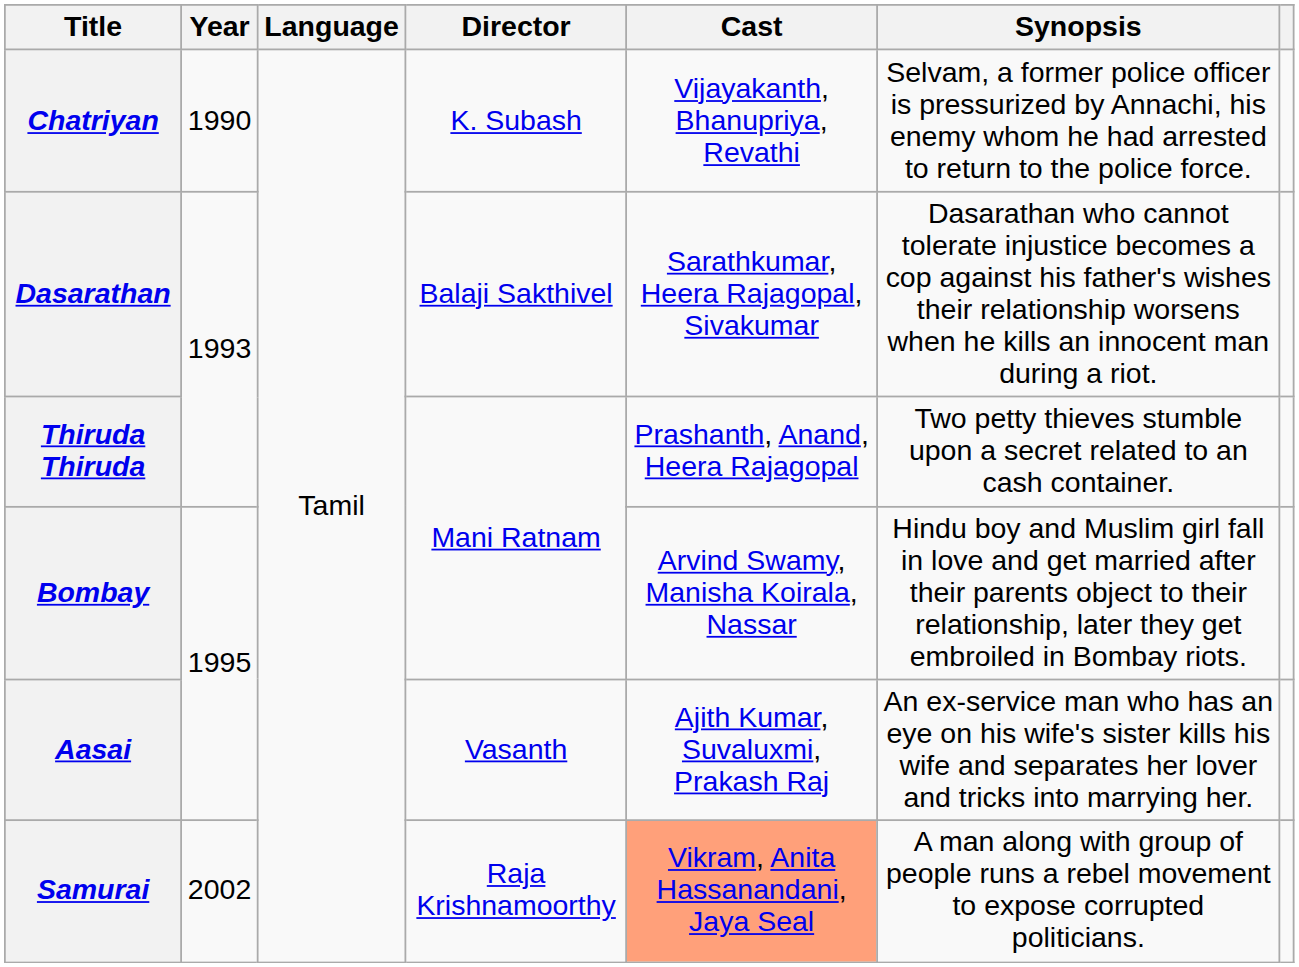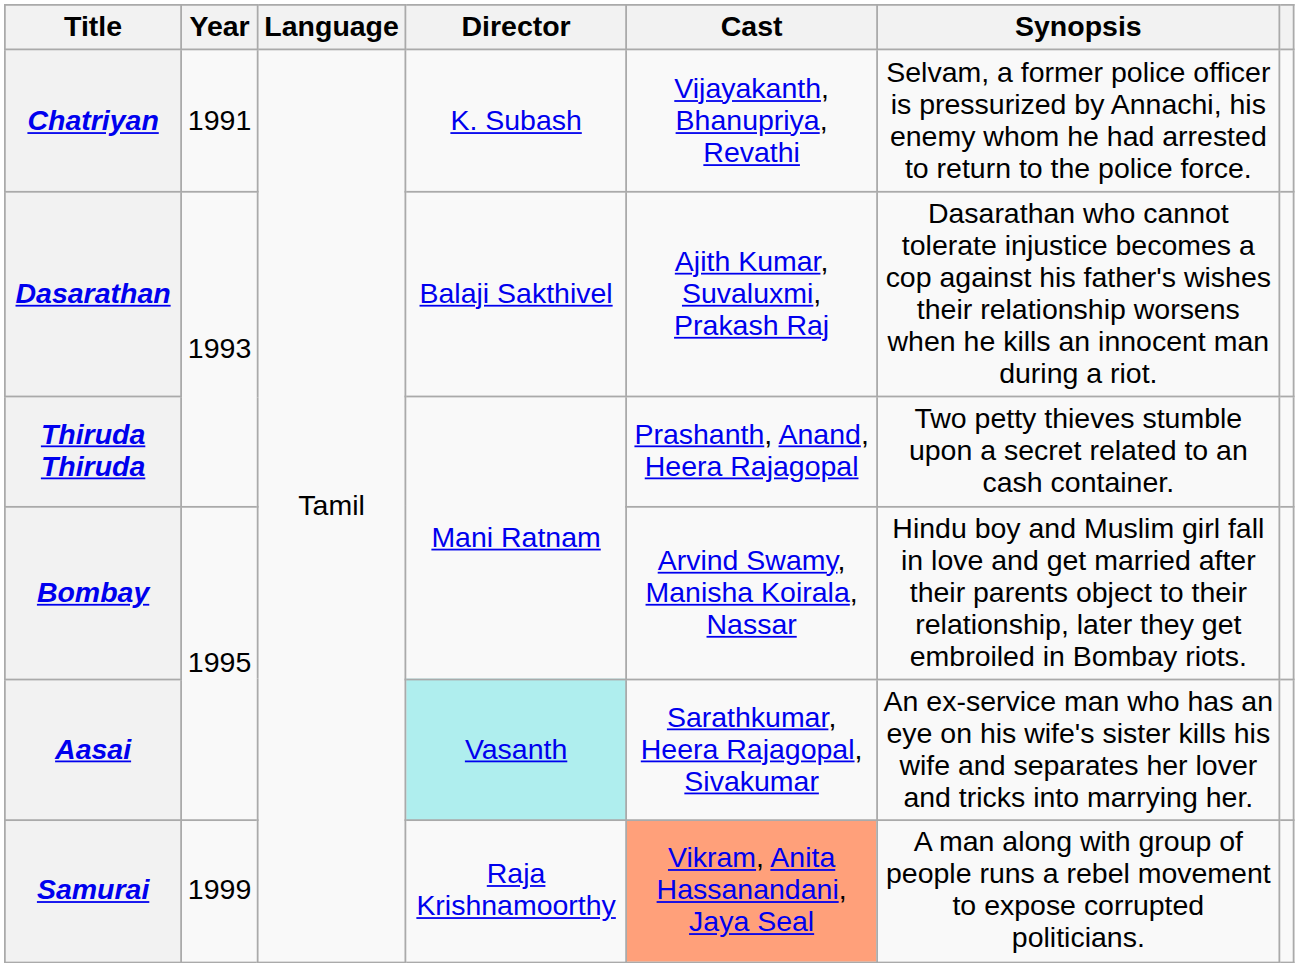 <table class="wikitable plainrowheaders sortable" style="width: 82%; text-align: center;">
 <tr>
 <th scope="col">Title</th>
 <th scope="col">Year</th>
 <th scope="col">Language</th>
 <th scope="col">Director</th>
 <th scope="col">Cast</th>
 <th scope="col" class="unsortable">Synopsis</th>
 <th scope="col" class="unsortable"></th>
 </tr>
 <tr>
 <th scope="row"><em><a href='#'>Chatriyan</a></em></th>
-<td>1990</td>
+<td>1991</td>
 <td rowspan="6">Tamil</td>
 <td><a href='#'>K. Subash</a></td>
 <td><a href='#'>Vijayakanth</a>, <a href='#'>Bhanupriya</a>, <a href='#'>Revathi</a></td>
 <td>Selvam, a former police officer is pressurized by Annachi, his enemy whom he had arrested to return to the police force.</td>
 <td></td>
 </tr>
 <tr>
 <th scope="row"><em><a href='#'>Dasarathan</a></em></th>
 <td rowspan="2">1993</td>
 <td><a href='#'>Balaji Sakthivel</a></td>
-<td><a href='#'>Sarathkumar</a>, <a href='#'>Heera Rajagopal</a>, <a href='#'>Sivakumar</a></td>
+<td><a href='#'>Ajith Kumar</a>, <a href='#'>Suvaluxmi</a>, <a href='#'>Prakash Raj</a></td>
 <td>Dasarathan who cannot tolerate injustice becomes a cop against his father's wishes their relationship worsens when he kills an innocent man during a riot.</td>
 <td></td>
 </tr>
 <tr>
 <th scope="row"><em><a href='#'>Thiruda Thiruda</a></em></th>
 <td rowspan="2"><a href='#'>Mani Ratnam</a></td>
 <td><a href='#'>Prashanth</a>, <a href='#'>Anand</a>, <a href='#'>Heera Rajagopal</a></td>
 <td>Two petty thieves stumble upon a secret related to an cash container.</td>
 <td></td>
 </tr>
 <tr>
 <th scope="row"><em><a href='#'>Bombay</a></em></th>
 <td rowspan="2">1995</td>
 <td><a href='#'>Arvind Swamy</a>, <a href='#'>Manisha Koirala</a>, <a href='#'>Nassar</a></td>
 <td>Hindu boy and Muslim girl fall in love and get married after their parents object to their relationship, later they get embroiled in Bombay riots.</td>
 <td></td>
 </tr>
 <tr>
 <th scope="row"><em><a href='#'>Aasai</a></em></th>
-<td><a href='#'>Vasanth</a></td>
-<td><a href='#'>Ajith Kumar</a>, <a href='#'>Suvaluxmi</a>, <a href='#'>Prakash Raj</a></td>
+<td style="background: paleturquoise;"><a href='#'>Vasanth</a></td>
+<td><a href='#'>Sarathkumar</a>, <a href='#'>Heera Rajagopal</a>, <a href='#'>Sivakumar</a></td>
 <td>An ex-service man who has an eye on his wife's sister kills his wife and separates her lover and tricks into marrying her.</td>
 <td></td>
 </tr>
 <tr>
 <th scope="row"><em><a href='#'>Samurai</a></em></th>
-<td>2002</td>
+<td>1999</td>
 <td><a href='#'>Raja Krishnamoorthy</a></td>
 <td style="background: lightsalmon;"><a href='#'>Vikram</a>, <a href='#'>Anita Hassanandani</a>, <a href='#'>Jaya Seal</a></td>
 <td>A man along with group of people runs a rebel movement to expose corrupted politicians.</td>
 <td></td>
 </tr>
 </table>
